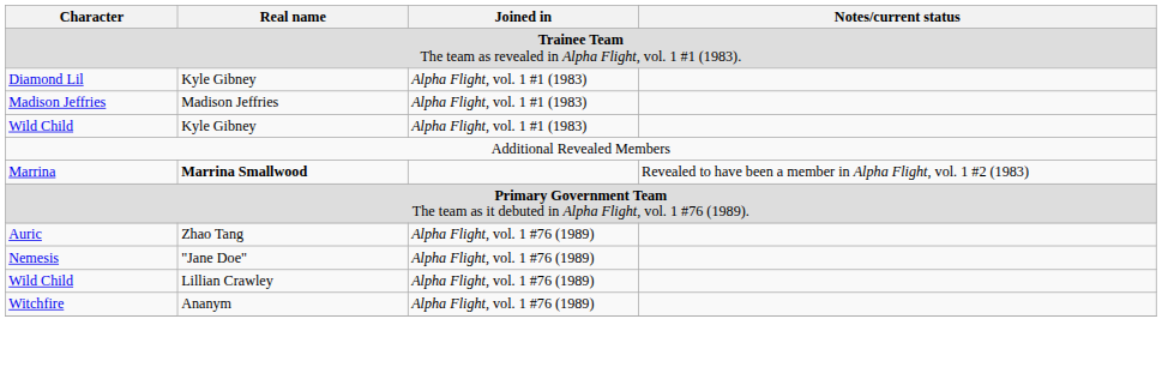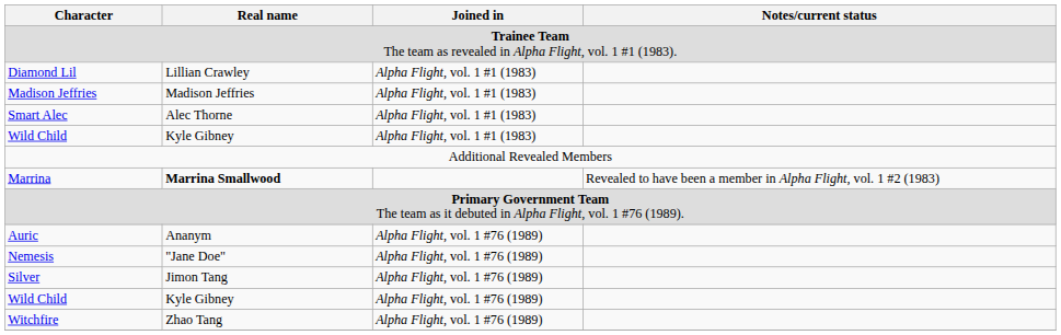 <table class="wikitable" width=100%>
 <tr>
 <th width=15%>Character</th>
 <th width=20%>Real name</th>
 <th width=20%>Joined in</th>
 <th width=45%>Notes/current status</th>
 </tr>
 <tr bgcolor="#DDDDDD">
 <td colspan=4 align=center><strong>Trainee Team</strong><br>The team as revealed in <em>Alpha Flight</em>, vol. 1 #1 (1983).</td>
 </tr>
 <tr>
 <td><a href='#'>Diamond Lil</a></td>
-<td>Kyle Gibney</td>
+<td>Lillian Crawley</td>
 <td><em>Alpha Flight</em>, vol. 1 #1 (1983)</td>
 <td></td>
 </tr>
 <tr>
 <td><a href='#'>Madison Jeffries</a></td>
 <td>Madison Jeffries</td>
+<td><em>Alpha Flight</em>, vol. 1 #1 (1983)</td>
+<td></td>
+</tr>
+<tr>
+<td><a href='#'>Smart Alec</a></td>
+<td>Alec Thorne</td>
 <td><em>Alpha Flight</em>, vol. 1 #1 (1983)</td>
 <td></td>
 </tr>
 <tr>
 <td><a href='#'>Wild Child</a></td>
 <td>Kyle Gibney</td>
 <td><em>Alpha Flight</em>, vol. 1 #1 (1983)</td>
 <td></td>
 </tr>
 <tr>
 <td colspan=4 align=center>Additional Revealed Members</td>
 </tr>
 <tr>
 <td><a href='#'>Marrina</a></td>
 <td><strong>Marrina Smallwood</strong></td>
 <td></td>
 <td>Revealed to have been a member in <em>Alpha Flight</em>, vol. 1 #2 (1983)</td>
 </tr>
 <tr bgcolor="#DDDDDD">
 <td colspan=4 align=center><strong>Primary Government Team</strong><br>The team as it debuted in <em>Alpha Flight</em>, vol. 1 #76 (1989).</td>
 </tr>
 <tr>
 <td><a href='#'>Auric</a></td>
-<td>Zhao Tang</td>
+<td>Ananym</td>
 <td><em>Alpha Flight</em>, vol. 1 #76 (1989)</td>
 <td></td>
 </tr>
 <tr>
 <td><a href='#'>Nemesis</a></td>
 <td>"Jane Doe"</td>
 <td><em>Alpha Flight</em>, vol. 1 #76 (1989)</td>
 <td></td>
 </tr>
 <tr>
+<td><a href='#'>Silver</a></td>
+<td>Jimon Tang</td>
+<td><em>Alpha Flight</em>, vol. 1 #76 (1989)</td>
+<td></td>
+</tr>
+<tr>
 <td><a href='#'>Wild Child</a></td>
-<td>Lillian Crawley</td>
+<td>Kyle Gibney</td>
 <td><em>Alpha Flight</em>, vol. 1 #76 (1989)</td>
 <td></td>
 </tr>
 <tr>
 <td><a href='#'>Witchfire</a></td>
-<td>Ananym</td>
+<td>Zhao Tang</td>
 <td><em>Alpha Flight</em>, vol. 1 #76 (1989)</td>
 <td></td>
 </tr>
 <tr>
 </tr>
 </table>
